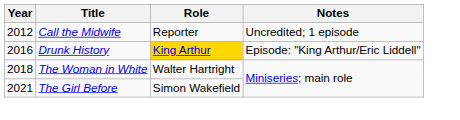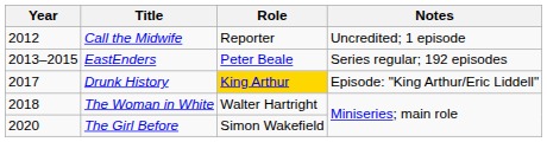 <table class="wikitable sortable">
 <tr>
 <th>Year</th>
 <th>Title</th>
 <th>Role</th>
 <th>Notes</th>
 </tr>
 <tr>
 <td>2012</td>
 <td><em><a href='#'>Call the Midwife</a></em></td>
 <td>Reporter</td>
 <td>Uncredited; 1 episode</td>
 </tr>
 <tr>
-<td>2016</td>
+<td>2013–2015</td>
+<td><em><a href='#'>EastEnders</a></em></td>
+<td><a href='#'>Peter Beale</a></td>
+<td>Series regular; 192 episodes</td>
+</tr>
+<tr>
+<td>2017</td>
 <td><em><a href='#'>Drunk History</a></em></td>
 <td style="background: gold;"><a href='#'>King Arthur</a></td>
 <td>Episode: "King Arthur/Eric Liddell"</td>
 </tr>
 <tr>
 <td>2018</td>
 <td><em><a href='#'>The Woman in White</a></em></td>
 <td>Walter Hartright</td>
 <td rowspan=2><a href='#'>Miniseries</a>; main role</td>
 </tr>
 <tr>
-<td>2021</td>
+<td>2020</td>
 <td><em><a href='#'>The Girl Before</a></em></td>
 <td>Simon Wakefield</td>
 </tr>
 </table>
